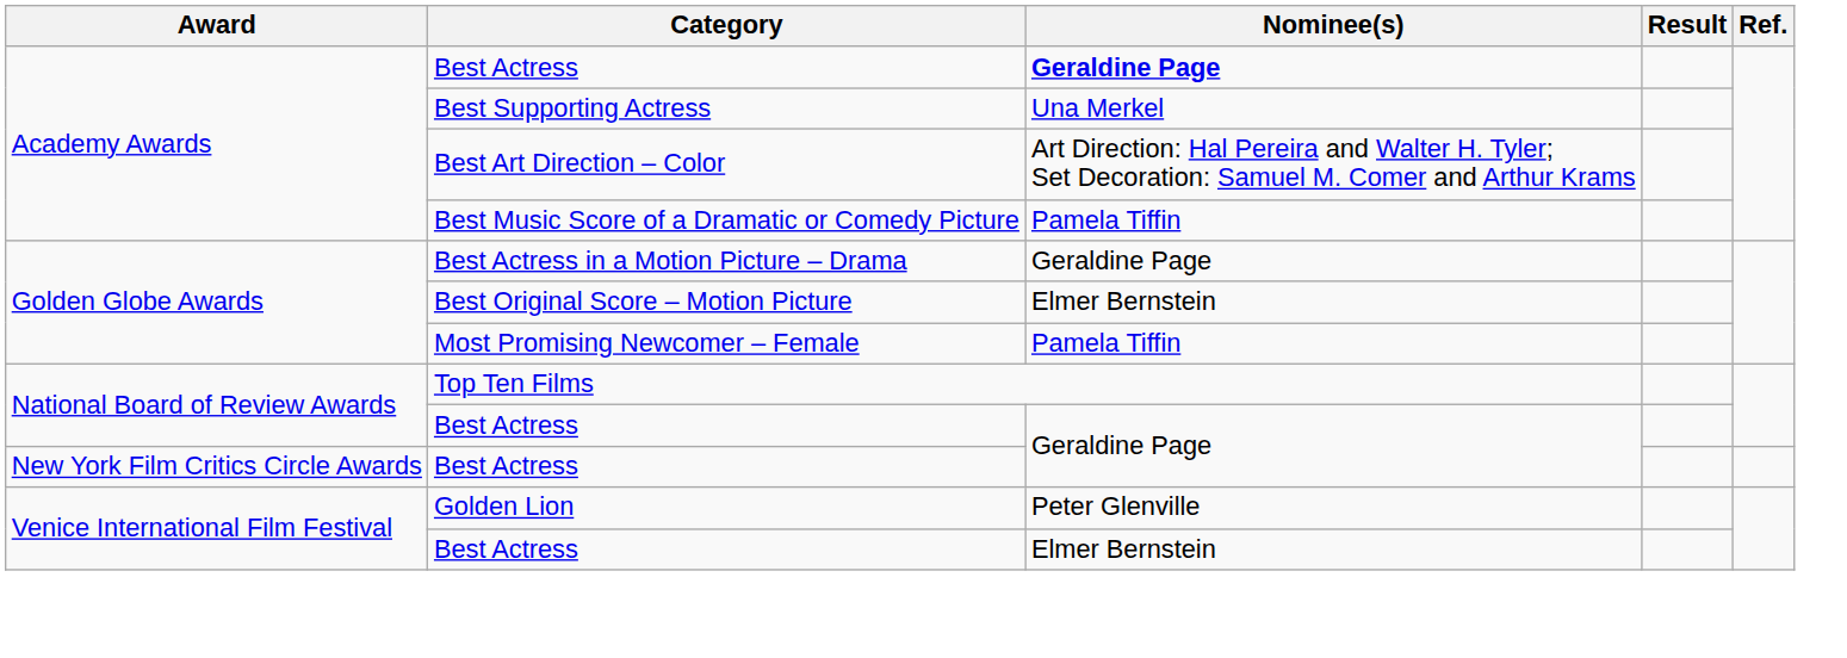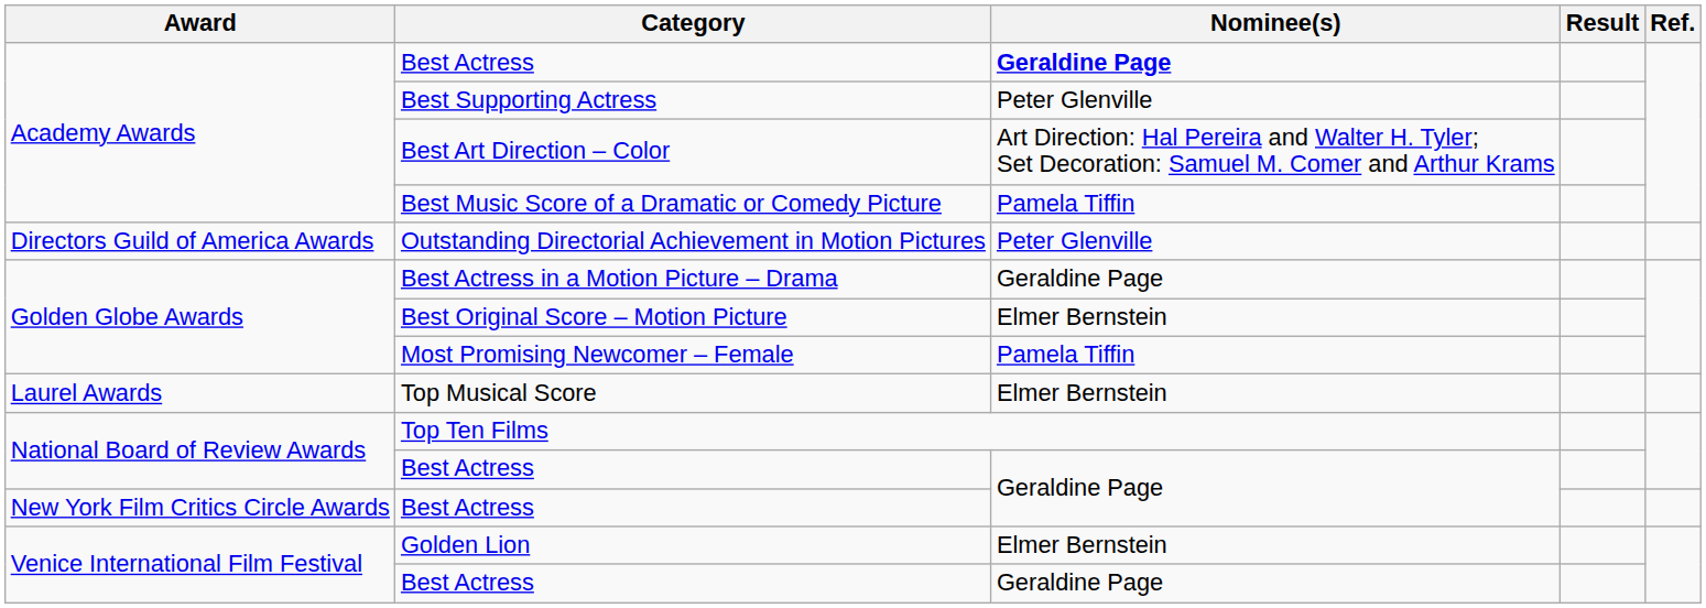 <table class="wikitable plainrowheaders">
 <tr>
 <th>Award</th>
 <th>Category</th>
 <th>Nominee(s)</th>
 <th>Result</th>
 <th>Ref.</th>
 </tr>
 <tr>
 <td rowspan="4"><a href='#'>Academy Awards</a></td>
 <td><a href='#'>Best Actress</a></td>
 <td><strong><a href='#'>Geraldine Page</a></strong></td>
 <td></td>
 <td align="center" rowspan="4"></td>
 </tr>
 <tr>
 <td><a href='#'>Best Supporting Actress</a></td>
-<td><a href='#'>Una Merkel</a></td>
+<td>Peter Glenville</td>
 <td></td>
 </tr>
 <tr>
 <td><a href='#'>Best Art Direction – Color</a></td>
 <td>Art Direction: <a href='#'>Hal Pereira</a> and <a href='#'>Walter H. Tyler</a>; <br> Set Decoration: <a href='#'>Samuel M. Comer</a> and <a href='#'>Arthur Krams</a></td>
 <td></td>
 </tr>
 <tr>
 <td><a href='#'>Best Music Score of a Dramatic or Comedy Picture</a></td>
 <td><a href='#'>Pamela Tiffin</a></td>
 <td></td>
+</tr>
+<tr>
+<td><a href='#'>Directors Guild of America Awards</a></td>
+<td><a href='#'>Outstanding Directorial Achievement in Motion Pictures</a></td>
+<td><a href='#'>Peter Glenville</a></td>
+<td></td>
+<td align="center"></td>
 </tr>
 <tr>
 <td rowspan="3"><a href='#'>Golden Globe Awards</a></td>
 <td><a href='#'>Best Actress in a Motion Picture – Drama</a></td>
 <td>Geraldine Page</td>
 <td></td>
 <td align="center" rowspan="3"></td>
 </tr>
 <tr>
 <td><a href='#'>Best Original Score – Motion Picture</a></td>
 <td>Elmer Bernstein</td>
 <td></td>
 </tr>
 <tr>
 <td><a href='#'>Most Promising Newcomer – Female</a></td>
 <td><a href='#'>Pamela Tiffin</a></td>
 <td></td>
+</tr>
+<tr>
+<td><a href='#'>Laurel Awards</a></td>
+<td>Top Musical Score</td>
+<td>Elmer Bernstein</td>
+<td></td>
+<td align="center"></td>
 </tr>
 <tr>
 <td rowspan="2"><a href='#'>National Board of Review Awards</a></td>
 <td colspan="2"><a href='#'>Top Ten Films</a></td>
 <td></td>
 <td align="center" rowspan="2"></td>
 </tr>
 <tr>
 <td><a href='#'>Best Actress</a></td>
 <td rowspan="2">Geraldine Page</td>
 <td></td>
 </tr>
 <tr>
 <td><a href='#'>New York Film Critics Circle Awards</a></td>
 <td><a href='#'>Best Actress</a></td>
 <td></td>
 <td align="center"></td>
 </tr>
 <tr>
 <td rowspan="2"><a href='#'>Venice International Film Festival</a></td>
 <td><a href='#'>Golden Lion</a></td>
-<td>Peter Glenville</td>
+<td>Elmer Bernstein</td>
 <td></td>
 <td align="center" rowspan="2"></td>
 </tr>
 <tr>
 <td><a href='#'>Best Actress</a></td>
-<td>Elmer Bernstein</td>
+<td>Geraldine Page</td>
 <td></td>
 </tr>
 </table>
